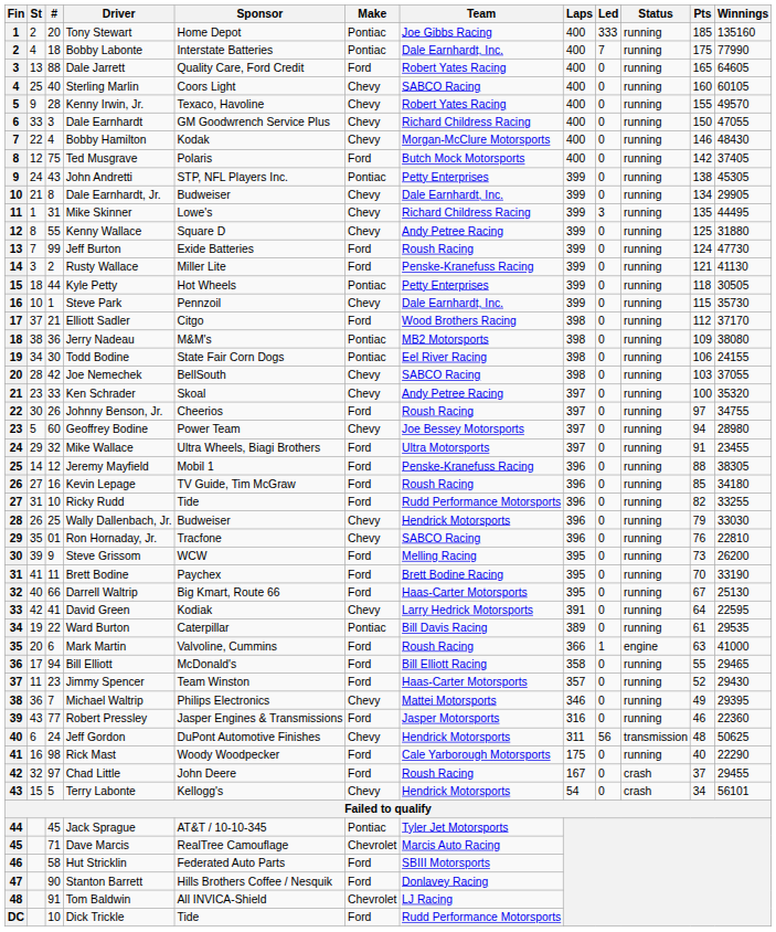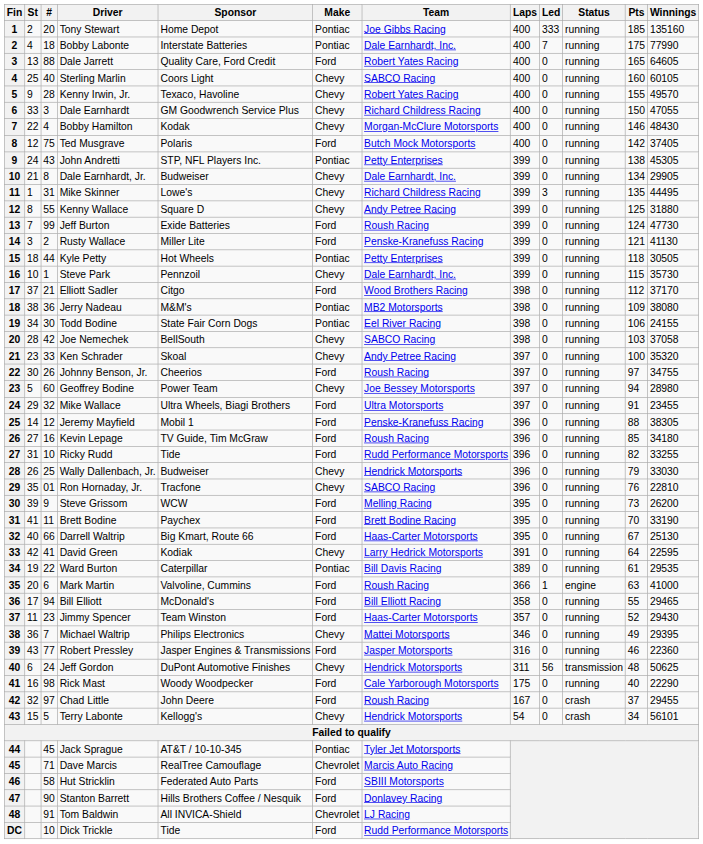 <table class="wikitable sortable" style="font-size:95%">
 <tr>
 <th>Fin</th>
 <th>St</th>
 <th>#</th>
 <th>Driver</th>
 <th>Sponsor</th>
 <th>Make</th>
 <th>Team</th>
 <th>Laps</th>
 <th>Led</th>
 <th>Status</th>
 <th>Pts</th>
 <th>Winnings</th>
 </tr>
 <tr>
 <th>1</th>
 <td>2</td>
 <td>20</td>
 <td>Tony Stewart</td>
 <td>Home Depot</td>
 <td>Pontiac</td>
 <td><a href='#'>Joe Gibbs Racing</a></td>
 <td>400</td>
 <td>333</td>
 <td>running</td>
 <td>185</td>
 <td>135160</td>
 </tr>
 <tr>
 <th>2</th>
 <td>4</td>
 <td>18</td>
 <td>Bobby Labonte</td>
 <td>Interstate Batteries</td>
 <td>Pontiac</td>
 <td><a href='#'>Dale Earnhardt, Inc.</a></td>
 <td>400</td>
 <td>7</td>
 <td>running</td>
 <td>175</td>
 <td>77990</td>
 </tr>
 <tr>
 <th>3</th>
 <td>13</td>
 <td>88</td>
 <td>Dale Jarrett</td>
 <td>Quality Care, Ford Credit</td>
 <td>Ford</td>
 <td><a href='#'>Robert Yates Racing</a></td>
 <td>400</td>
 <td>0</td>
 <td>running</td>
 <td>165</td>
 <td>64605</td>
 </tr>
 <tr>
 <th>4</th>
 <td>25</td>
 <td>40</td>
 <td>Sterling Marlin</td>
 <td>Coors Light</td>
 <td>Chevy</td>
 <td><a href='#'>SABCO Racing</a></td>
 <td>400</td>
 <td>0</td>
 <td>running</td>
 <td>160</td>
 <td>60105</td>
 </tr>
 <tr>
 <th>5</th>
 <td>9</td>
 <td>28</td>
 <td>Kenny Irwin, Jr.</td>
 <td>Texaco, Havoline</td>
 <td>Chevy</td>
 <td><a href='#'>Robert Yates Racing</a></td>
 <td>400</td>
 <td>0</td>
 <td>running</td>
 <td>155</td>
 <td>49570</td>
 </tr>
 <tr>
 <th>6</th>
 <td>33</td>
 <td>3</td>
 <td>Dale Earnhardt</td>
 <td>GM Goodwrench Service Plus</td>
 <td>Chevy</td>
 <td><a href='#'>Richard Childress Racing</a></td>
 <td>400</td>
 <td>0</td>
 <td>running</td>
 <td>150</td>
 <td>47055</td>
 </tr>
 <tr>
 <th>7</th>
 <td>22</td>
 <td>4</td>
 <td>Bobby Hamilton</td>
 <td>Kodak</td>
 <td>Chevy</td>
 <td><a href='#'>Morgan-McClure Motorsports</a></td>
 <td>400</td>
 <td>0</td>
 <td>running</td>
 <td>146</td>
 <td>48430</td>
 </tr>
 <tr>
 <th>8</th>
 <td>12</td>
 <td>75</td>
 <td>Ted Musgrave</td>
 <td>Polaris</td>
 <td>Ford</td>
 <td><a href='#'>Butch Mock Motorsports</a></td>
 <td>400</td>
 <td>0</td>
 <td>running</td>
 <td>142</td>
 <td>37405</td>
 </tr>
 <tr>
 <th>9</th>
 <td>24</td>
 <td>43</td>
 <td>John Andretti</td>
 <td>STP, NFL Players Inc.</td>
 <td>Pontiac</td>
 <td><a href='#'>Petty Enterprises</a></td>
 <td>399</td>
 <td>0</td>
 <td>running</td>
 <td>138</td>
 <td>45305</td>
 </tr>
 <tr>
 <th>10</th>
 <td>21</td>
 <td>8</td>
 <td>Dale Earnhardt, Jr.</td>
 <td>Budweiser</td>
 <td>Chevy</td>
 <td><a href='#'>Dale Earnhardt, Inc.</a></td>
 <td>399</td>
 <td>0</td>
 <td>running</td>
 <td>134</td>
 <td>29905</td>
 </tr>
 <tr>
 <th>11</th>
 <td>1</td>
 <td>31</td>
 <td>Mike Skinner</td>
 <td>Lowe's</td>
 <td>Chevy</td>
 <td><a href='#'>Richard Childress Racing</a></td>
 <td>399</td>
 <td>3</td>
 <td>running</td>
 <td>135</td>
 <td>44495</td>
 </tr>
 <tr>
 <th>12</th>
 <td>8</td>
 <td>55</td>
 <td>Kenny Wallace</td>
 <td>Square D</td>
 <td>Chevy</td>
 <td><a href='#'>Andy Petree Racing</a></td>
 <td>399</td>
 <td>0</td>
 <td>running</td>
 <td>125</td>
 <td>31880</td>
 </tr>
 <tr>
 <th>13</th>
 <td>7</td>
 <td>99</td>
 <td>Jeff Burton</td>
 <td>Exide Batteries</td>
 <td>Ford</td>
 <td><a href='#'>Roush Racing</a></td>
 <td>399</td>
 <td>0</td>
 <td>running</td>
 <td>124</td>
 <td>47730</td>
 </tr>
 <tr>
 <th>14</th>
 <td>3</td>
 <td>2</td>
 <td>Rusty Wallace</td>
 <td>Miller Lite</td>
 <td>Ford</td>
 <td><a href='#'>Penske-Kranefuss Racing</a></td>
 <td>399</td>
 <td>0</td>
 <td>running</td>
 <td>121</td>
 <td>41130</td>
 </tr>
 <tr>
 <th>15</th>
 <td>18</td>
 <td>44</td>
 <td>Kyle Petty</td>
 <td>Hot Wheels</td>
 <td>Pontiac</td>
 <td><a href='#'>Petty Enterprises</a></td>
 <td>399</td>
 <td>0</td>
 <td>running</td>
 <td>118</td>
 <td>30505</td>
 </tr>
 <tr>
 <th>16</th>
 <td>10</td>
 <td>1</td>
 <td>Steve Park</td>
 <td>Pennzoil</td>
 <td>Chevy</td>
 <td><a href='#'>Dale Earnhardt, Inc.</a></td>
 <td>399</td>
 <td>0</td>
 <td>running</td>
 <td>115</td>
 <td>35730</td>
 </tr>
 <tr>
 <th>17</th>
 <td>37</td>
 <td>21</td>
 <td>Elliott Sadler</td>
 <td>Citgo</td>
 <td>Ford</td>
 <td><a href='#'>Wood Brothers Racing</a></td>
 <td>398</td>
 <td>0</td>
 <td>running</td>
 <td>112</td>
 <td>37170</td>
 </tr>
 <tr>
 <th>18</th>
 <td>38</td>
 <td>36</td>
 <td>Jerry Nadeau</td>
 <td>M&M's</td>
 <td>Pontiac</td>
 <td><a href='#'>MB2 Motorsports</a></td>
 <td>398</td>
 <td>0</td>
 <td>running</td>
 <td>109</td>
 <td>38080</td>
 </tr>
 <tr>
 <th>19</th>
 <td>34</td>
 <td>30</td>
 <td>Todd Bodine</td>
 <td>State Fair Corn Dogs</td>
 <td>Pontiac</td>
 <td><a href='#'>Eel River Racing</a></td>
 <td>398</td>
 <td>0</td>
 <td>running</td>
 <td>106</td>
 <td>24155</td>
 </tr>
 <tr>
 <th>20</th>
 <td>28</td>
 <td>42</td>
 <td>Joe Nemechek</td>
 <td>BellSouth</td>
 <td>Chevy</td>
 <td><a href='#'>SABCO Racing</a></td>
 <td>398</td>
 <td>0</td>
 <td>running</td>
 <td>103</td>
-<td>37055</td>
+<td>37058</td>
 </tr>
 <tr>
 <th>21</th>
 <td>23</td>
 <td>33</td>
 <td>Ken Schrader</td>
 <td>Skoal</td>
 <td>Chevy</td>
 <td><a href='#'>Andy Petree Racing</a></td>
 <td>397</td>
 <td>0</td>
 <td>running</td>
 <td>100</td>
 <td>35320</td>
 </tr>
 <tr>
 <th>22</th>
 <td>30</td>
 <td>26</td>
 <td>Johnny Benson, Jr.</td>
 <td>Cheerios</td>
 <td>Ford</td>
 <td><a href='#'>Roush Racing</a></td>
 <td>397</td>
 <td>0</td>
 <td>running</td>
 <td>97</td>
 <td>34755</td>
 </tr>
 <tr>
 <th>23</th>
 <td>5</td>
 <td>60</td>
 <td>Geoffrey Bodine</td>
 <td>Power Team</td>
 <td>Chevy</td>
 <td><a href='#'>Joe Bessey Motorsports</a></td>
 <td>397</td>
 <td>0</td>
 <td>running</td>
 <td>94</td>
 <td>28980</td>
 </tr>
 <tr>
 <th>24</th>
 <td>29</td>
 <td>32</td>
 <td>Mike Wallace</td>
 <td>Ultra Wheels, Biagi Brothers</td>
 <td>Ford</td>
 <td><a href='#'>Ultra Motorsports</a></td>
 <td>397</td>
 <td>0</td>
 <td>running</td>
 <td>91</td>
 <td>23455</td>
 </tr>
 <tr>
 <th>25</th>
 <td>14</td>
 <td>12</td>
 <td>Jeremy Mayfield</td>
 <td>Mobil 1</td>
 <td>Ford</td>
 <td><a href='#'>Penske-Kranefuss Racing</a></td>
 <td>396</td>
 <td>0</td>
 <td>running</td>
 <td>88</td>
 <td>38305</td>
 </tr>
 <tr>
 <th>26</th>
 <td>27</td>
 <td>16</td>
 <td>Kevin Lepage</td>
 <td>TV Guide, Tim McGraw</td>
 <td>Ford</td>
 <td><a href='#'>Roush Racing</a></td>
 <td>396</td>
 <td>0</td>
 <td>running</td>
 <td>85</td>
 <td>34180</td>
 </tr>
 <tr>
 <th>27</th>
 <td>31</td>
 <td>10</td>
 <td>Ricky Rudd</td>
 <td>Tide</td>
 <td>Ford</td>
 <td><a href='#'>Rudd Performance Motorsports</a></td>
 <td>396</td>
 <td>0</td>
 <td>running</td>
 <td>82</td>
 <td>33255</td>
 </tr>
 <tr>
 <th>28</th>
 <td>26</td>
 <td>25</td>
 <td>Wally Dallenbach, Jr.</td>
 <td>Budweiser</td>
 <td>Chevy</td>
 <td><a href='#'>Hendrick Motorsports</a></td>
 <td>396</td>
 <td>0</td>
 <td>running</td>
 <td>79</td>
 <td>33030</td>
 </tr>
 <tr>
 <th>29</th>
 <td>35</td>
 <td>01</td>
 <td>Ron Hornaday, Jr.</td>
 <td>Tracfone</td>
 <td>Chevy</td>
 <td><a href='#'>SABCO Racing</a></td>
 <td>396</td>
 <td>0</td>
 <td>running</td>
 <td>76</td>
 <td>22810</td>
 </tr>
 <tr>
 <th>30</th>
 <td>39</td>
 <td>9</td>
 <td>Steve Grissom</td>
 <td>WCW</td>
 <td>Ford</td>
 <td><a href='#'>Melling Racing</a></td>
 <td>395</td>
 <td>0</td>
 <td>running</td>
 <td>73</td>
 <td>26200</td>
 </tr>
 <tr>
 <th>31</th>
 <td>41</td>
 <td>11</td>
 <td>Brett Bodine</td>
 <td>Paychex</td>
 <td>Ford</td>
 <td><a href='#'>Brett Bodine Racing</a></td>
 <td>395</td>
 <td>0</td>
 <td>running</td>
 <td>70</td>
 <td>33190</td>
 </tr>
 <tr>
 <th>32</th>
 <td>40</td>
 <td>66</td>
 <td>Darrell Waltrip</td>
 <td>Big Kmart, Route 66</td>
 <td>Ford</td>
 <td><a href='#'>Haas-Carter Motorsports</a></td>
 <td>395</td>
 <td>0</td>
 <td>running</td>
 <td>67</td>
 <td>25130</td>
 </tr>
 <tr>
 <th>33</th>
 <td>42</td>
 <td>41</td>
 <td>David Green</td>
 <td>Kodiak</td>
 <td>Chevy</td>
 <td><a href='#'>Larry Hedrick Motorsports</a></td>
 <td>391</td>
 <td>0</td>
 <td>running</td>
 <td>64</td>
 <td>22595</td>
 </tr>
 <tr>
 <th>34</th>
 <td>19</td>
 <td>22</td>
 <td>Ward Burton</td>
 <td>Caterpillar</td>
 <td>Pontiac</td>
 <td><a href='#'>Bill Davis Racing</a></td>
 <td>389</td>
 <td>0</td>
 <td>running</td>
 <td>61</td>
 <td>29535</td>
 </tr>
 <tr>
 <th>35</th>
 <td>20</td>
 <td>6</td>
 <td>Mark Martin</td>
 <td>Valvoline, Cummins</td>
 <td>Ford</td>
 <td><a href='#'>Roush Racing</a></td>
 <td>366</td>
 <td>1</td>
 <td>engine</td>
 <td>63</td>
 <td>41000</td>
 </tr>
 <tr>
 <th>36</th>
 <td>17</td>
 <td>94</td>
 <td>Bill Elliott</td>
 <td>McDonald's</td>
 <td>Ford</td>
 <td><a href='#'>Bill Elliott Racing</a></td>
 <td>358</td>
 <td>0</td>
 <td>running</td>
 <td>55</td>
 <td>29465</td>
 </tr>
 <tr>
 <th>37</th>
 <td>11</td>
 <td>23</td>
 <td>Jimmy Spencer</td>
 <td>Team Winston</td>
 <td>Ford</td>
 <td><a href='#'>Haas-Carter Motorsports</a></td>
 <td>357</td>
 <td>0</td>
 <td>running</td>
 <td>52</td>
 <td>29430</td>
 </tr>
 <tr>
 <th>38</th>
 <td>36</td>
 <td>7</td>
 <td>Michael Waltrip</td>
 <td>Philips Electronics</td>
 <td>Chevy</td>
 <td><a href='#'>Mattei Motorsports</a></td>
 <td>346</td>
 <td>0</td>
 <td>running</td>
 <td>49</td>
 <td>29395</td>
 </tr>
 <tr>
 <th>39</th>
 <td>43</td>
 <td>77</td>
 <td>Robert Pressley</td>
 <td>Jasper Engines & Transmissions</td>
 <td>Ford</td>
 <td><a href='#'>Jasper Motorsports</a></td>
 <td>316</td>
 <td>0</td>
 <td>running</td>
 <td>46</td>
 <td>22360</td>
 </tr>
 <tr>
 <th>40</th>
 <td>6</td>
 <td>24</td>
 <td>Jeff Gordon</td>
 <td>DuPont Automotive Finishes</td>
 <td>Chevy</td>
 <td><a href='#'>Hendrick Motorsports</a></td>
 <td>311</td>
 <td>56</td>
 <td>transmission</td>
 <td>48</td>
 <td>50625</td>
 </tr>
 <tr>
 <th>41</th>
 <td>16</td>
 <td>98</td>
 <td>Rick Mast</td>
 <td>Woody Woodpecker</td>
 <td>Ford</td>
 <td><a href='#'>Cale Yarborough Motorsports</a></td>
 <td>175</td>
 <td>0</td>
 <td>running</td>
 <td>40</td>
 <td>22290</td>
 </tr>
 <tr>
 <th>42</th>
 <td>32</td>
 <td>97</td>
 <td>Chad Little</td>
 <td>John Deere</td>
 <td>Ford</td>
 <td><a href='#'>Roush Racing</a></td>
 <td>167</td>
 <td>0</td>
 <td>crash</td>
 <td>37</td>
 <td>29455</td>
 </tr>
 <tr>
 <th>43</th>
 <td>15</td>
 <td>5</td>
 <td>Terry Labonte</td>
 <td>Kellogg's</td>
 <td>Chevy</td>
 <td><a href='#'>Hendrick Motorsports</a></td>
 <td>54</td>
 <td>0</td>
 <td>crash</td>
 <td>34</td>
 <td>56101</td>
 </tr>
 <tr>
 <th colspan="12">Failed to qualify</th>
 </tr>
 <tr>
 <th>44</th>
 <td></td>
 <td>45</td>
 <td>Jack Sprague</td>
 <td>AT&T / 10-10-345</td>
 <td>Pontiac</td>
 <td><a href='#'>Tyler Jet Motorsports</a></td>
 <th colspan="5" rowspan="6"></th>
 </tr>
 <tr>
 <th>45</th>
 <td></td>
 <td>71</td>
 <td>Dave Marcis</td>
 <td>RealTree Camouflage</td>
 <td>Chevrolet</td>
 <td><a href='#'>Marcis Auto Racing</a></td>
 </tr>
 <tr>
 <th>46</th>
 <td></td>
 <td>58</td>
 <td>Hut Stricklin</td>
 <td>Federated Auto Parts</td>
 <td>Ford</td>
 <td><a href='#'>SBIII Motorsports</a></td>
 </tr>
 <tr>
 <th>47</th>
 <td></td>
 <td>90</td>
 <td>Stanton Barrett</td>
 <td>Hills Brothers Coffee / Nesquik</td>
 <td>Ford</td>
 <td><a href='#'>Donlavey Racing</a></td>
 </tr>
 <tr>
 <th>48</th>
 <td></td>
 <td>91</td>
 <td>Tom Baldwin</td>
 <td>All INVICA-Shield</td>
 <td>Chevrolet</td>
 <td><a href='#'>LJ Racing</a></td>
 </tr>
 <tr>
 <th>DC</th>
 <td></td>
 <td>10</td>
 <td>Dick Trickle</td>
 <td>Tide</td>
 <td>Ford</td>
 <td><a href='#'>Rudd Performance Motorsports</a></td>
 </tr>
 </table>
